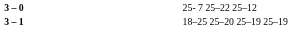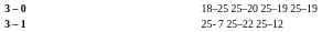 <table>
 <tr>
 <th width=200></th>
 <th width=80></th>
 <th width=200></th>
 <th width=220></th>
 </tr>
 <tr style=font-size:90%>
 <td align=right><strong></strong></td>
 <td align=center><strong>3 – 0</strong></td>
 <td></td>
-<td>25- 7 25–22 25–12</td>
+<td>18–25 25–20 25–19 25–19</td>
 </tr>
 <tr style=font-size:90%>
 <td align=right><strong></strong></td>
 <td align=center><strong>3 – 1</strong></td>
 <td></td>
-<td>18–25 25–20 25–19 25–19</td>
+<td>25- 7 25–22 25–12</td>
 </tr>
 </table>
